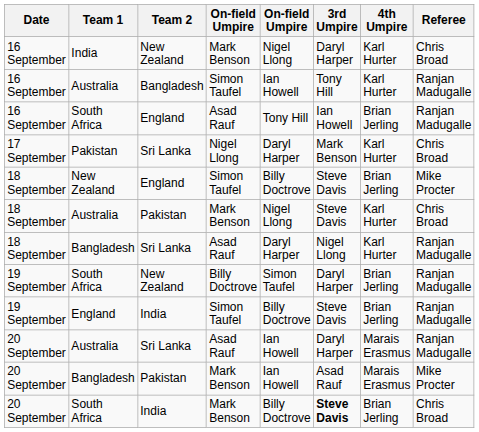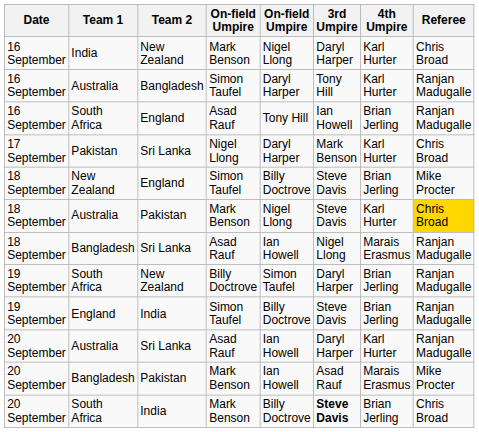 <table class="wikitable">
 <tr>
 <th>Date</th>
 <th>Team 1</th>
 <th>Team 2</th>
 <th>On-field Umpire</th>
 <th>On-field Umpire</th>
 <th>3rd Umpire</th>
 <th>4th Umpire</th>
 <th>Referee</th>
 </tr>
 <tr>
 <td>16 September</td>
 <td>India</td>
 <td>New Zealand</td>
 <td>Mark Benson</td>
 <td>Nigel Llong</td>
 <td>Daryl Harper</td>
 <td>Karl Hurter</td>
 <td>Chris Broad</td>
 </tr>
 <tr>
 <td>16 September</td>
 <td>Australia</td>
 <td>Bangladesh</td>
 <td>Simon Taufel</td>
-<td>Ian Howell</td>
+<td>Daryl Harper</td>
 <td>Tony Hill</td>
 <td>Karl Hurter</td>
 <td>Ranjan Madugalle</td>
 </tr>
 <tr>
 <td>16 September</td>
 <td>South Africa</td>
 <td>England</td>
 <td>Asad Rauf</td>
 <td>Tony Hill</td>
 <td>Ian Howell</td>
 <td>Brian Jerling</td>
 <td>Ranjan Madugalle</td>
 </tr>
 <tr>
 <td>17 September</td>
 <td>Pakistan</td>
 <td>Sri Lanka</td>
 <td>Nigel Llong</td>
 <td>Daryl Harper</td>
 <td>Mark Benson</td>
 <td>Karl Hurter</td>
 <td>Chris Broad</td>
 </tr>
 <tr>
 <td>18 September</td>
 <td>New Zealand</td>
 <td>England</td>
 <td>Simon Taufel</td>
 <td>Billy Doctrove</td>
 <td>Steve Davis</td>
 <td>Brian Jerling</td>
 <td>Mike Procter</td>
 </tr>
 <tr>
 <td>18 September</td>
 <td>Australia</td>
 <td>Pakistan</td>
 <td>Mark Benson</td>
 <td>Nigel Llong</td>
 <td>Steve Davis</td>
 <td>Karl Hurter</td>
-<td>Chris Broad</td>
+<td style="background: gold;">Chris Broad</td>
 </tr>
 <tr>
 <td>18 September</td>
 <td>Bangladesh</td>
 <td>Sri Lanka</td>
 <td>Asad Rauf</td>
-<td>Daryl Harper</td>
+<td>Ian Howell</td>
 <td>Nigel Llong</td>
-<td>Karl Hurter</td>
+<td>Marais Erasmus</td>
 <td>Ranjan Madugalle</td>
 </tr>
 <tr>
 <td>19 September</td>
 <td>South Africa</td>
 <td>New Zealand</td>
 <td>Billy Doctrove</td>
 <td>Simon Taufel</td>
 <td>Daryl Harper</td>
 <td>Brian Jerling</td>
 <td>Ranjan Madugalle</td>
 </tr>
 <tr>
 <td>19 September</td>
 <td>England</td>
 <td>India</td>
 <td>Simon Taufel</td>
 <td>Billy Doctrove</td>
 <td>Steve Davis</td>
 <td>Brian Jerling</td>
 <td>Ranjan Madugalle</td>
 </tr>
 <tr>
 <td>20 September</td>
 <td>Australia</td>
 <td>Sri Lanka</td>
 <td>Asad Rauf</td>
 <td>Ian Howell</td>
 <td>Daryl Harper</td>
-<td>Marais Erasmus</td>
+<td>Karl Hurter</td>
 <td>Ranjan Madugalle</td>
 </tr>
 <tr>
 <td>20 September</td>
 <td>Bangladesh</td>
 <td>Pakistan</td>
 <td>Mark Benson</td>
 <td>Ian Howell</td>
 <td>Asad Rauf</td>
 <td>Marais Erasmus</td>
 <td>Mike Procter</td>
 </tr>
 <tr>
 <td>20 September</td>
 <td>South Africa</td>
 <td>India</td>
 <td>Mark Benson</td>
 <td>Billy Doctrove</td>
 <td><strong>Steve Davis</strong></td>
 <td>Brian Jerling</td>
 <td>Chris Broad</td>
 </tr>
 </table>
